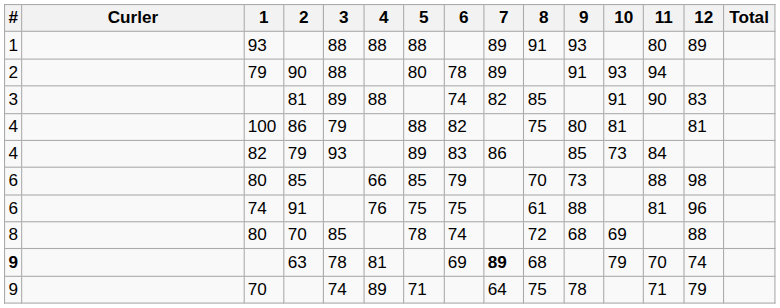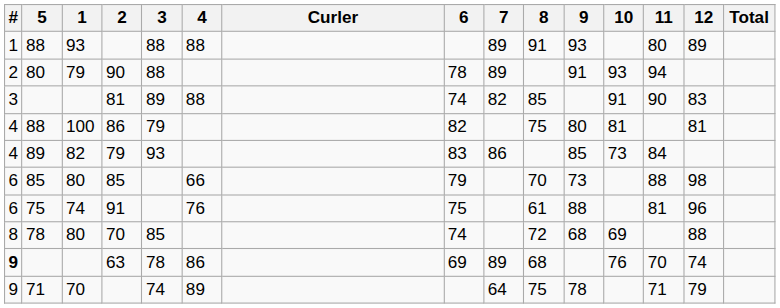 <table class="wikitable sortable">
 <tr>
 <th>#</th>
-<th width=200>Curler</th>
+<th width=30>5</th>
 <th width=30>1</th>
 <th width=30>2</th>
 <th width=30>3</th>
 <th width=30>4</th>
-<th width=30>5</th>
+<th width=200>Curler</th>
 <th width=30>6</th>
 <th width=30>7</th>
 <th width=30>8</th>
 <th width=30>9</th>
 <th width=30>10</th>
 <th width=30>11</th>
 <th width=30>12</th>
 <th width=40>Total</th>
 </tr>
 <tr>
 <td>1</td>
-<td></td>
+<td>88</td>
 <td>93</td>
 <td></td>
 <td>88</td>
 <td>88</td>
-<td>88</td>
+<td></td>
 <td></td>
 <td>89</td>
 <td>91</td>
 <td>93</td>
 <td></td>
 <td>80</td>
 <td>89</td>
 <td></td>
 </tr>
 <tr>
 <td>2</td>
-<td></td>
+<td>80</td>
 <td>79</td>
 <td>90</td>
 <td>88</td>
 <td></td>
-<td>80</td>
+<td></td>
 <td>78</td>
 <td>89</td>
 <td></td>
 <td>91</td>
 <td>93</td>
 <td>94</td>
 <td></td>
 <td></td>
 </tr>
 <tr>
 <td>3</td>
 <td></td>
 <td></td>
 <td>81</td>
 <td>89</td>
 <td>88</td>
 <td></td>
 <td>74</td>
 <td>82</td>
 <td>85</td>
 <td></td>
 <td>91</td>
 <td>90</td>
 <td>83</td>
 <td></td>
 </tr>
 <tr>
 <td>4</td>
-<td></td>
+<td>88</td>
 <td>100</td>
 <td>86</td>
 <td>79</td>
 <td></td>
-<td>88</td>
+<td></td>
 <td>82</td>
 <td></td>
 <td>75</td>
 <td>80</td>
 <td>81</td>
 <td></td>
 <td>81</td>
 <td></td>
 </tr>
 <tr>
 <td>4</td>
-<td></td>
+<td>89</td>
 <td>82</td>
 <td>79</td>
 <td>93</td>
 <td></td>
-<td>89</td>
+<td></td>
 <td>83</td>
 <td>86</td>
 <td></td>
 <td>85</td>
 <td>73</td>
 <td>84</td>
 <td></td>
 <td></td>
 </tr>
 <tr>
 <td>6</td>
-<td></td>
+<td>85</td>
 <td>80</td>
 <td>85</td>
 <td></td>
 <td>66</td>
-<td>85</td>
+<td></td>
 <td>79</td>
 <td></td>
 <td>70</td>
 <td>73</td>
 <td></td>
 <td>88</td>
 <td>98</td>
 <td></td>
 </tr>
 <tr>
 <td>6</td>
-<td></td>
+<td>75</td>
 <td>74</td>
 <td>91</td>
 <td></td>
 <td>76</td>
-<td>75</td>
+<td></td>
 <td>75</td>
 <td></td>
 <td>61</td>
 <td>88</td>
 <td></td>
 <td>81</td>
 <td>96</td>
 <td></td>
 </tr>
 <tr>
 <td>8</td>
-<td></td>
+<td>78</td>
 <td>80</td>
 <td>70</td>
 <td>85</td>
 <td></td>
-<td>78</td>
+<td></td>
 <td>74</td>
 <td></td>
 <td>72</td>
 <td>68</td>
 <td>69</td>
 <td></td>
 <td>88</td>
 <td></td>
 </tr>
 <tr>
 <td><strong>9</strong></td>
 <td></td>
 <td></td>
 <td>63</td>
 <td>78</td>
-<td>81</td>
+<td>86</td>
 <td></td>
 <td>69</td>
-<td><strong>89</strong></td>
+<td>89</td>
 <td>68</td>
 <td></td>
-<td>79</td>
+<td>76</td>
 <td>70</td>
 <td>74</td>
 <td></td>
 </tr>
 <tr>
 <td>9</td>
-<td></td>
+<td>71</td>
 <td>70</td>
 <td></td>
 <td>74</td>
 <td>89</td>
-<td>71</td>
+<td></td>
 <td></td>
 <td>64</td>
 <td>75</td>
 <td>78</td>
 <td></td>
 <td>71</td>
 <td>79</td>
 <td></td>
 </tr>
 </table>
